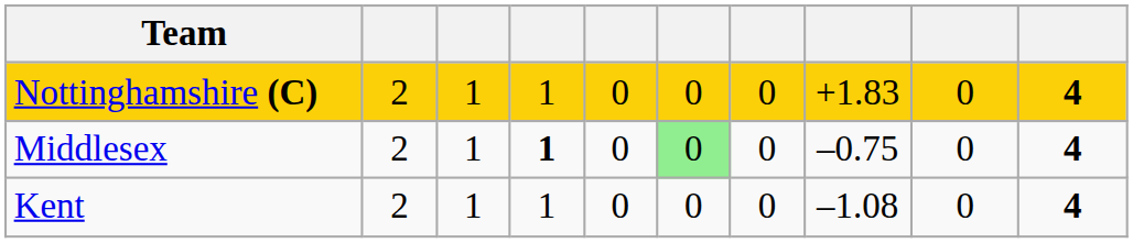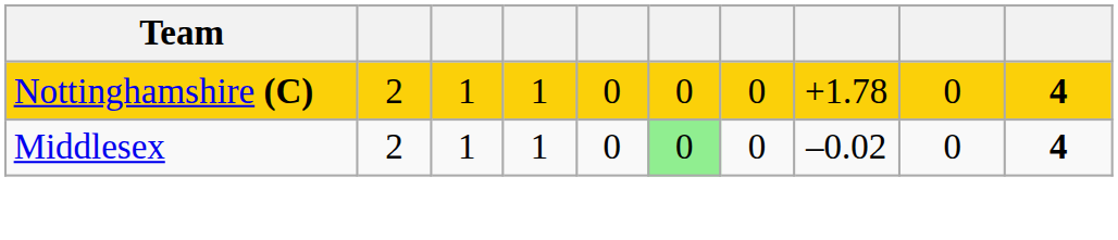 <table class="wikitable" style="text-align:center">
 <tr>
 <th width="150">Team</th>
 <th width="25"></th>
 <th width="25"></th>
 <th width="25"></th>
 <th width="25"></th>
 <th width="25"></th>
 <th width="25"></th>
 <th width="40"></th>
 <th width="40"></th>
 <th width="40"></th>
 </tr>
 <tr style="background:#fbd009">
 <td style="text-align:left"><a href='#'>Nottinghamshire</a> <strong>(C)</strong></td>
 <td>2</td>
 <td>1</td>
 <td>1</td>
 <td>0</td>
 <td>0</td>
 <td>0</td>
-<td>+1.83</td>
+<td>+1.78</td>
 <td>0</td>
 <td><strong>4</strong></td>
 </tr>
 <tr>
 <td style="text-align:left"><a href='#'>Middlesex</a></td>
 <td>2</td>
 <td>1</td>
-<td><strong>1</strong></td>
+<td>1</td>
 <td>0</td>
 <td style="background: lightgreen;">0</td>
 <td>0</td>
-<td>–0.75</td>
-<td>0</td>
-<td><strong>4</strong></td>
-</tr>
-<tr>
-<td style="text-align:left"><a href='#'>Kent</a></td>
-<td>2</td>
-<td>1</td>
-<td>1</td>
-<td>0</td>
-<td>0</td>
-<td>0</td>
-<td>–1.08</td>
+<td>–0.02</td>
 <td>0</td>
 <td><strong>4</strong></td>
 </tr>
 </table>
